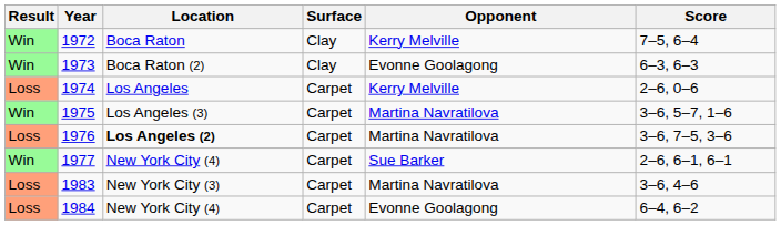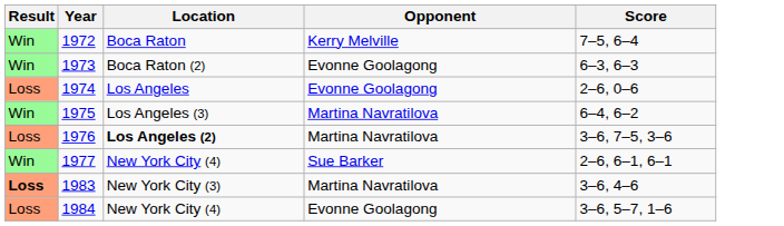 <table class="wikitable sortable">
 <tr>
 <th style="width:40px">Result</th>
 <th style="width:40px">Year</th>
 <th width=205>Location</th>
-<th>Surface</th>
 <th width=280>Opponent</th>
 <th style="width:140px" class="unsortable">Score</th>
 </tr>
 <tr>
 <td style="background:#98fb98;">Win</td>
 <td><a href='#'>1972</a></td>
 <td><a href='#'>Boca Raton</a></td>
-<td>Clay</td>
 <td> <a href='#'>Kerry Melville</a></td>
 <td>7–5, 6–4</td>
 </tr>
 <tr>
 <td style="background:#98fb98;">Win</td>
 <td><a href='#'>1973</a></td>
 <td>Boca Raton <small>(2)</small></td>
-<td>Clay</td>
 <td> Evonne Goolagong</td>
 <td>6–3, 6–3</td>
 </tr>
 <tr>
 <td style="background:#ffa07a;">Loss</td>
 <td><a href='#'>1974</a></td>
 <td><a href='#'>Los Angeles</a></td>
-<td>Carpet</td>
-<td> <a href='#'>Kerry Melville</a></td>
+<td> <a href='#'>Evonne Goolagong</a></td>
 <td>2–6, 0–6</td>
 </tr>
 <tr>
 <td style="background:#98fb98;">Win</td>
 <td><a href='#'>1975</a></td>
 <td>Los Angeles <small>(3)</small></td>
-<td>Carpet</td>
 <td> <a href='#'>Martina Navratilova</a></td>
-<td>3–6, 5–7, 1–6</td>
+<td>6–4, 6–2</td>
 </tr>
 <tr>
 <td style="background:#ffa07a;">Loss</td>
 <td><a href='#'>1976</a></td>
 <td><strong>Los Angeles <small>(2)</small></strong></td>
-<td>Carpet</td>
 <td> Martina Navratilova</td>
 <td>3–6, 7–5, 3–6</td>
 </tr>
 <tr>
 <td style="background:#98fb98;">Win</td>
 <td><a href='#'>1977</a></td>
 <td><a href='#'>New York City</a> <small>(4)</small></td>
-<td>Carpet</td>
 <td> <a href='#'>Sue Barker</a></td>
 <td>2–6, 6–1, 6–1</td>
 </tr>
 <tr>
-<td style="background:#ffa07a;">Loss</td>
+<td style="background:#ffa07a;"><strong>Loss</strong></td>
 <td><a href='#'>1983</a></td>
 <td>New York City <small>(3)</small></td>
-<td>Carpet</td>
 <td> Martina Navratilova</td>
 <td>3–6, 4–6</td>
 </tr>
 <tr>
 <td style="background:#ffa07a;">Loss</td>
 <td><a href='#'>1984</a></td>
 <td>New York City <small>(4)</small></td>
-<td>Carpet</td>
 <td> Evonne Goolagong</td>
-<td>6–4, 6–2</td>
+<td>3–6, 5–7, 1–6</td>
 </tr>
 </table>
